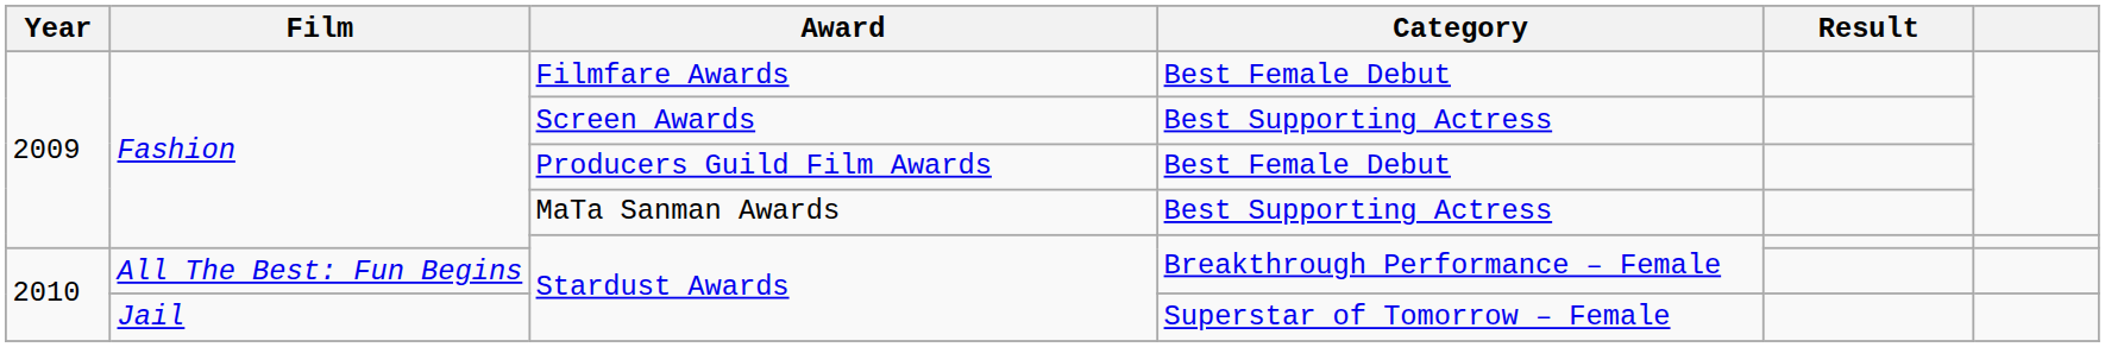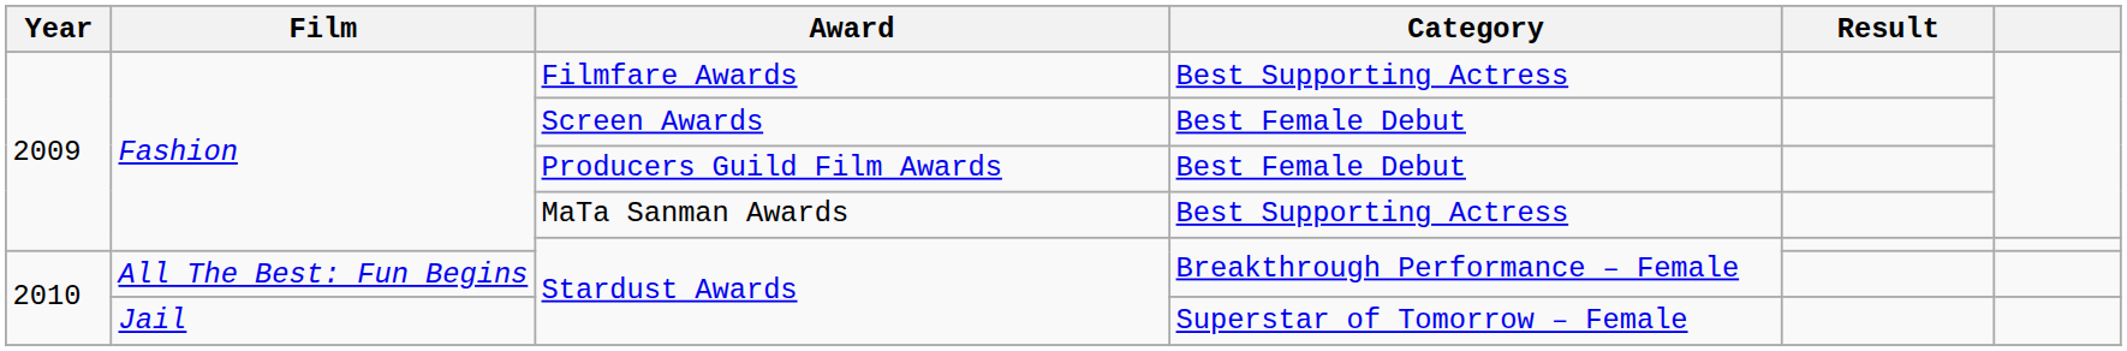 <table class="wikitable plainrowheaders">
 <tr>
 <th width=5%>Year</th>
 <th width=20%>Film</th>
 <th width=30%>Award</th>
 <th width=29%>Category</th>
 <th width=10%>Result</th>
 <th width=6%></th>
 </tr>
 <tr>
 <td rowspan="5">2009</td>
 <td rowspan="5"><em><a href='#'>Fashion</a></em></td>
 <td><a href='#'>Filmfare Awards</a></td>
-<td><a href='#'>Best Female Debut</a></td>
+<td><a href='#'>Best Supporting Actress</a></td>
 <td></td>
 <td rowspan="4"></td>
 </tr>
 <tr>
 <td><a href='#'>Screen Awards</a></td>
-<td><a href='#'>Best Supporting Actress</a></td>
+<td><a href='#'>Best Female Debut</a></td>
 <td></td>
 </tr>
 <tr>
 <td><a href='#'>Producers Guild Film Awards</a></td>
 <td><a href='#'>Best Female Debut</a></td>
 <td></td>
 </tr>
 <tr>
 <td>MaTa Sanman Awards</td>
 <td><a href='#'>Best Supporting Actress</a></td>
 <td></td>
 </tr>
 <tr>
 <td rowspan="3"><a href='#'>Stardust Awards</a></td>
 <td rowspan="2"><a href='#'>Breakthrough Performance – Female</a></td>
 <td></td>
 <td></td>
 </tr>
 <tr>
 <td rowspan="2">2010</td>
 <td><em><a href='#'>All The Best: Fun Begins</a></em></td>
 <td></td>
 <td></td>
 </tr>
 <tr>
 <td><a href='#'><em>Jail</em></a></td>
 <td><a href='#'>Superstar of Tomorrow – Female</a></td>
 <td></td>
 <td></td>
 </tr>
 </table>
